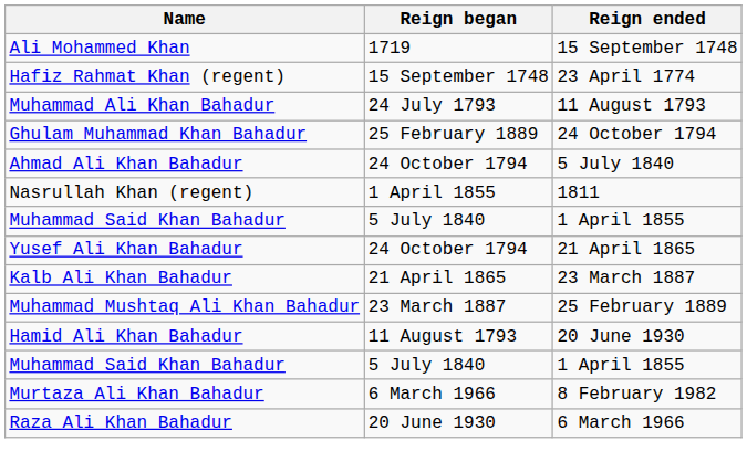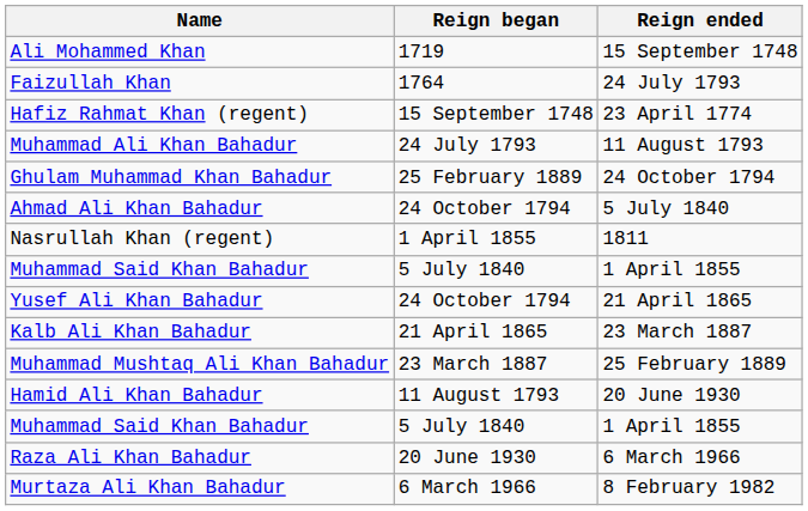 <table class="wikitable">
 <tr>
 <th>Name</th>
 <th>Reign began</th>
 <th>Reign ended</th>
 </tr>
 <tr>
 <td><a href='#'>Ali Mohammed Khan</a></td>
 <td>1719</td>
 <td>15 September 1748</td>
+</tr>
+<tr>
+<td><a href='#'>Faizullah Khan</a></td>
+<td>1764</td>
+<td>24 July 1793</td>
 </tr>
 <tr>
 <td><a href='#'>Hafiz Rahmat Khan</a> (regent)</td>
 <td>15 September 1748</td>
 <td>23 April 1774</td>
 </tr>
 <tr>
 <td><a href='#'>Muhammad Ali Khan Bahadur</a></td>
 <td>24 July 1793</td>
 <td>11 August 1793</td>
 </tr>
 <tr>
 <td><a href='#'>Ghulam Muhammad Khan Bahadur</a></td>
 <td>25 February 1889</td>
 <td>24 October 1794</td>
 </tr>
 <tr>
 <td><a href='#'>Ahmad Ali Khan Bahadur</a></td>
 <td>24 October 1794</td>
 <td>5 July 1840</td>
 </tr>
 <tr>
 <td>Nasrullah Khan (regent)</td>
 <td>1 April 1855</td>
 <td>1811</td>
 </tr>
 <tr>
 <td><a href='#'>Muhammad Said Khan Bahadur</a></td>
 <td>5 July 1840</td>
 <td>1 April 1855</td>
 </tr>
 <tr>
 <td><a href='#'>Yusef Ali Khan Bahadur</a></td>
 <td>24 October 1794</td>
 <td>21 April 1865</td>
 </tr>
 <tr>
 <td><a href='#'>Kalb Ali Khan Bahadur</a></td>
 <td>21 April 1865</td>
 <td>23 March 1887</td>
 </tr>
 <tr>
 <td><a href='#'>Muhammad Mushtaq Ali Khan Bahadur</a></td>
 <td>23 March 1887</td>
 <td>25 February 1889</td>
 </tr>
 <tr>
 <td><a href='#'>Hamid Ali Khan Bahadur</a></td>
 <td>11 August 1793</td>
 <td>20 June 1930</td>
 </tr>
 <tr>
 <td><a href='#'>Muhammad Said Khan Bahadur</a></td>
 <td>5 July 1840</td>
 <td>1 April 1855</td>
 </tr>
 <tr>
+<td><a href='#'>Raza Ali Khan Bahadur</a></td>
+<td>20 June 1930</td>
+<td>6 March 1966</td>
+</tr>
+<tr>
 <td><a href='#'>Murtaza Ali Khan Bahadur</a></td>
 <td>6 March 1966</td>
 <td>8 February 1982</td>
 </tr>
-<tr>
-<td><a href='#'>Raza Ali Khan Bahadur</a></td>
-<td>20 June 1930</td>
-<td>6 March 1966</td>
-</tr>
 </table>
